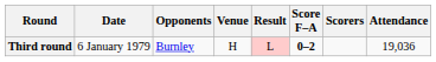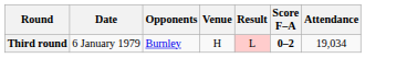 <table class="wikitable plainrowheaders" style="text-align:center">
 <tr>
 <th scope="col">Round</th>
 <th scope="col">Date</th>
 <th scope="col">Opponents</th>
 <th scope="col">Venue</th>
 <th scope="col">Result</th>
 <th scope="col">Score<br>F–A</th>
-<th scope="col">Scorers</th>
 <th scope="col">Attendance</th>
 </tr>
 <tr>
 <th scope="row">Third round</th>
 <td align="left">6 January 1979</td>
 <td align="left"><a href='#'>Burnley</a></td>
 <td>H</td>
 <td style="background:#fcc">L</td>
 <td><strong>0–2</strong></td>
-<td></td>
-<td>19,036</td>
+<td>19,034</td>
 </tr>
 </table>
